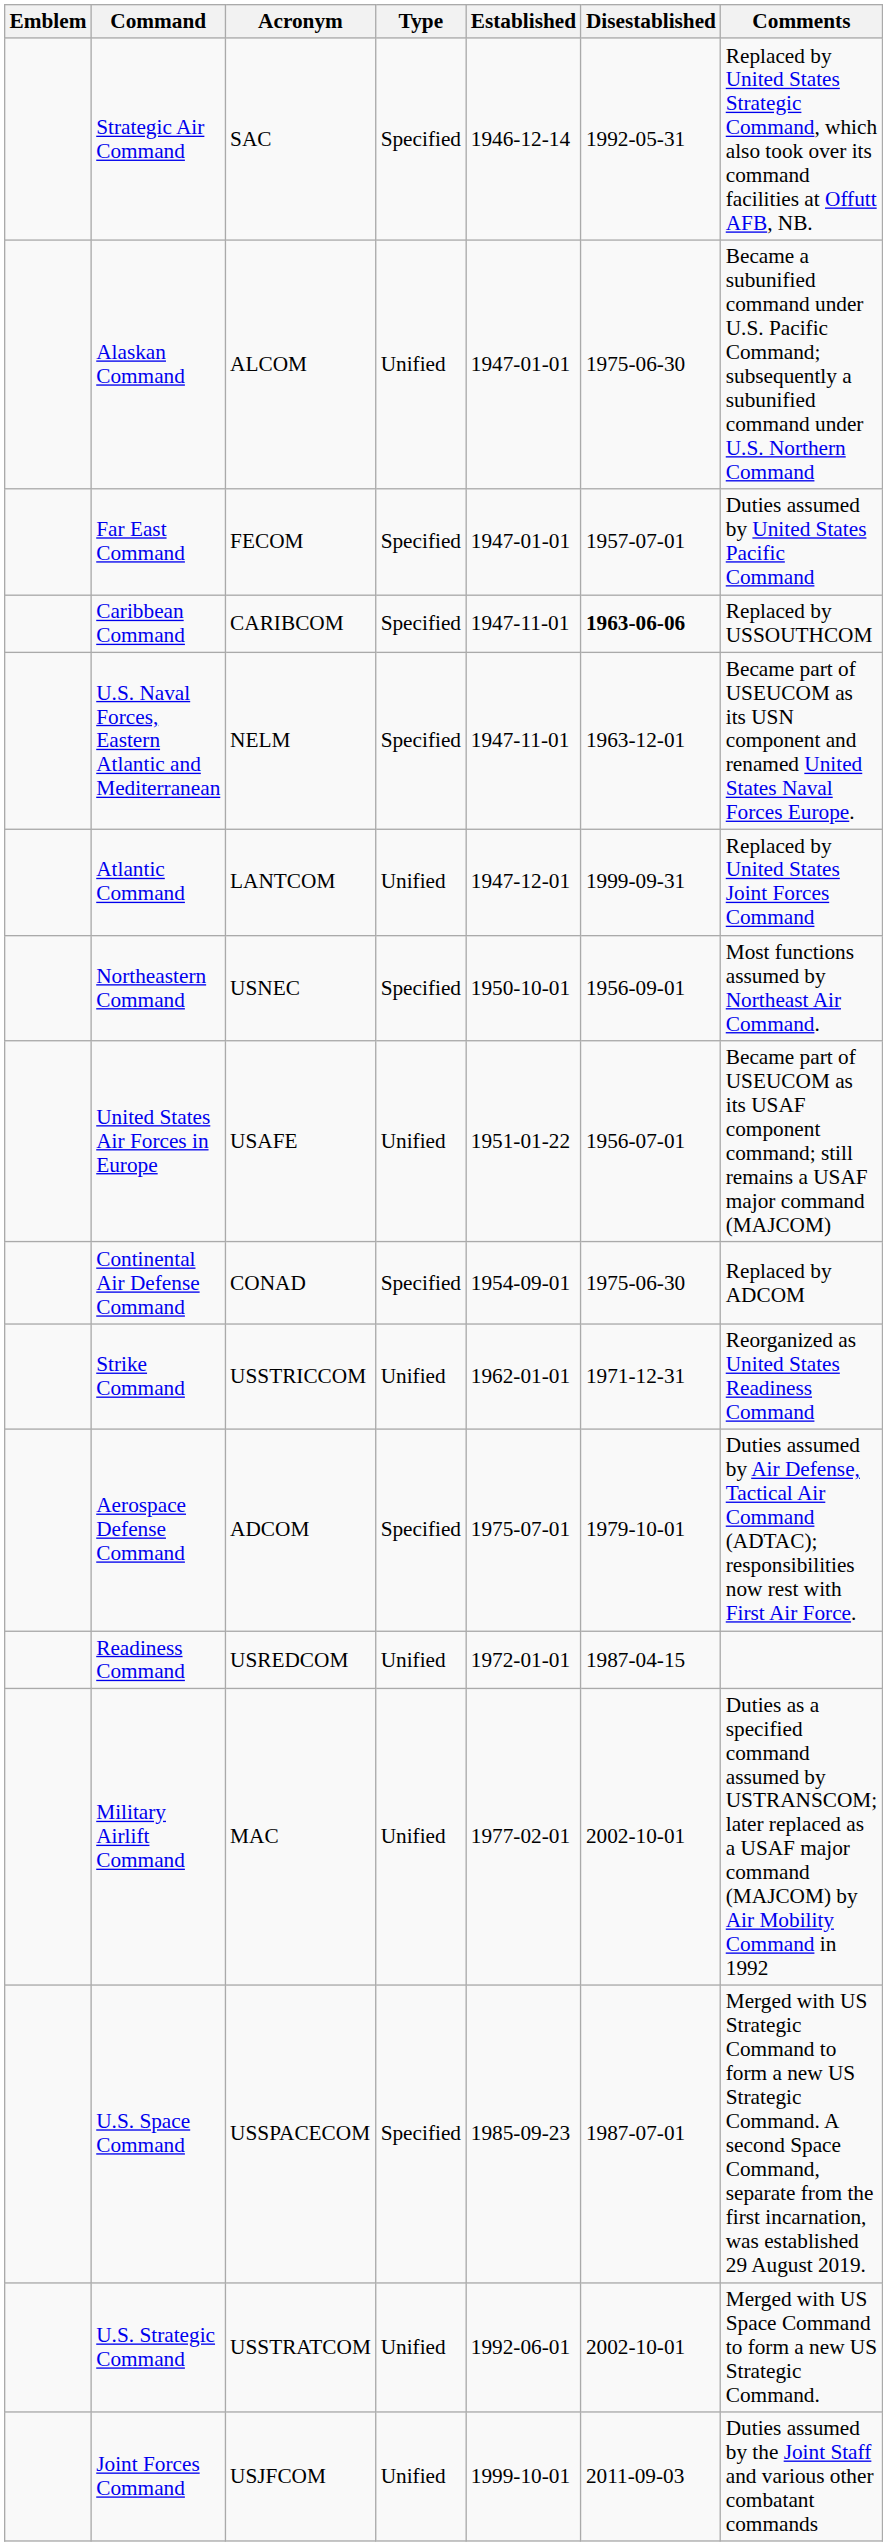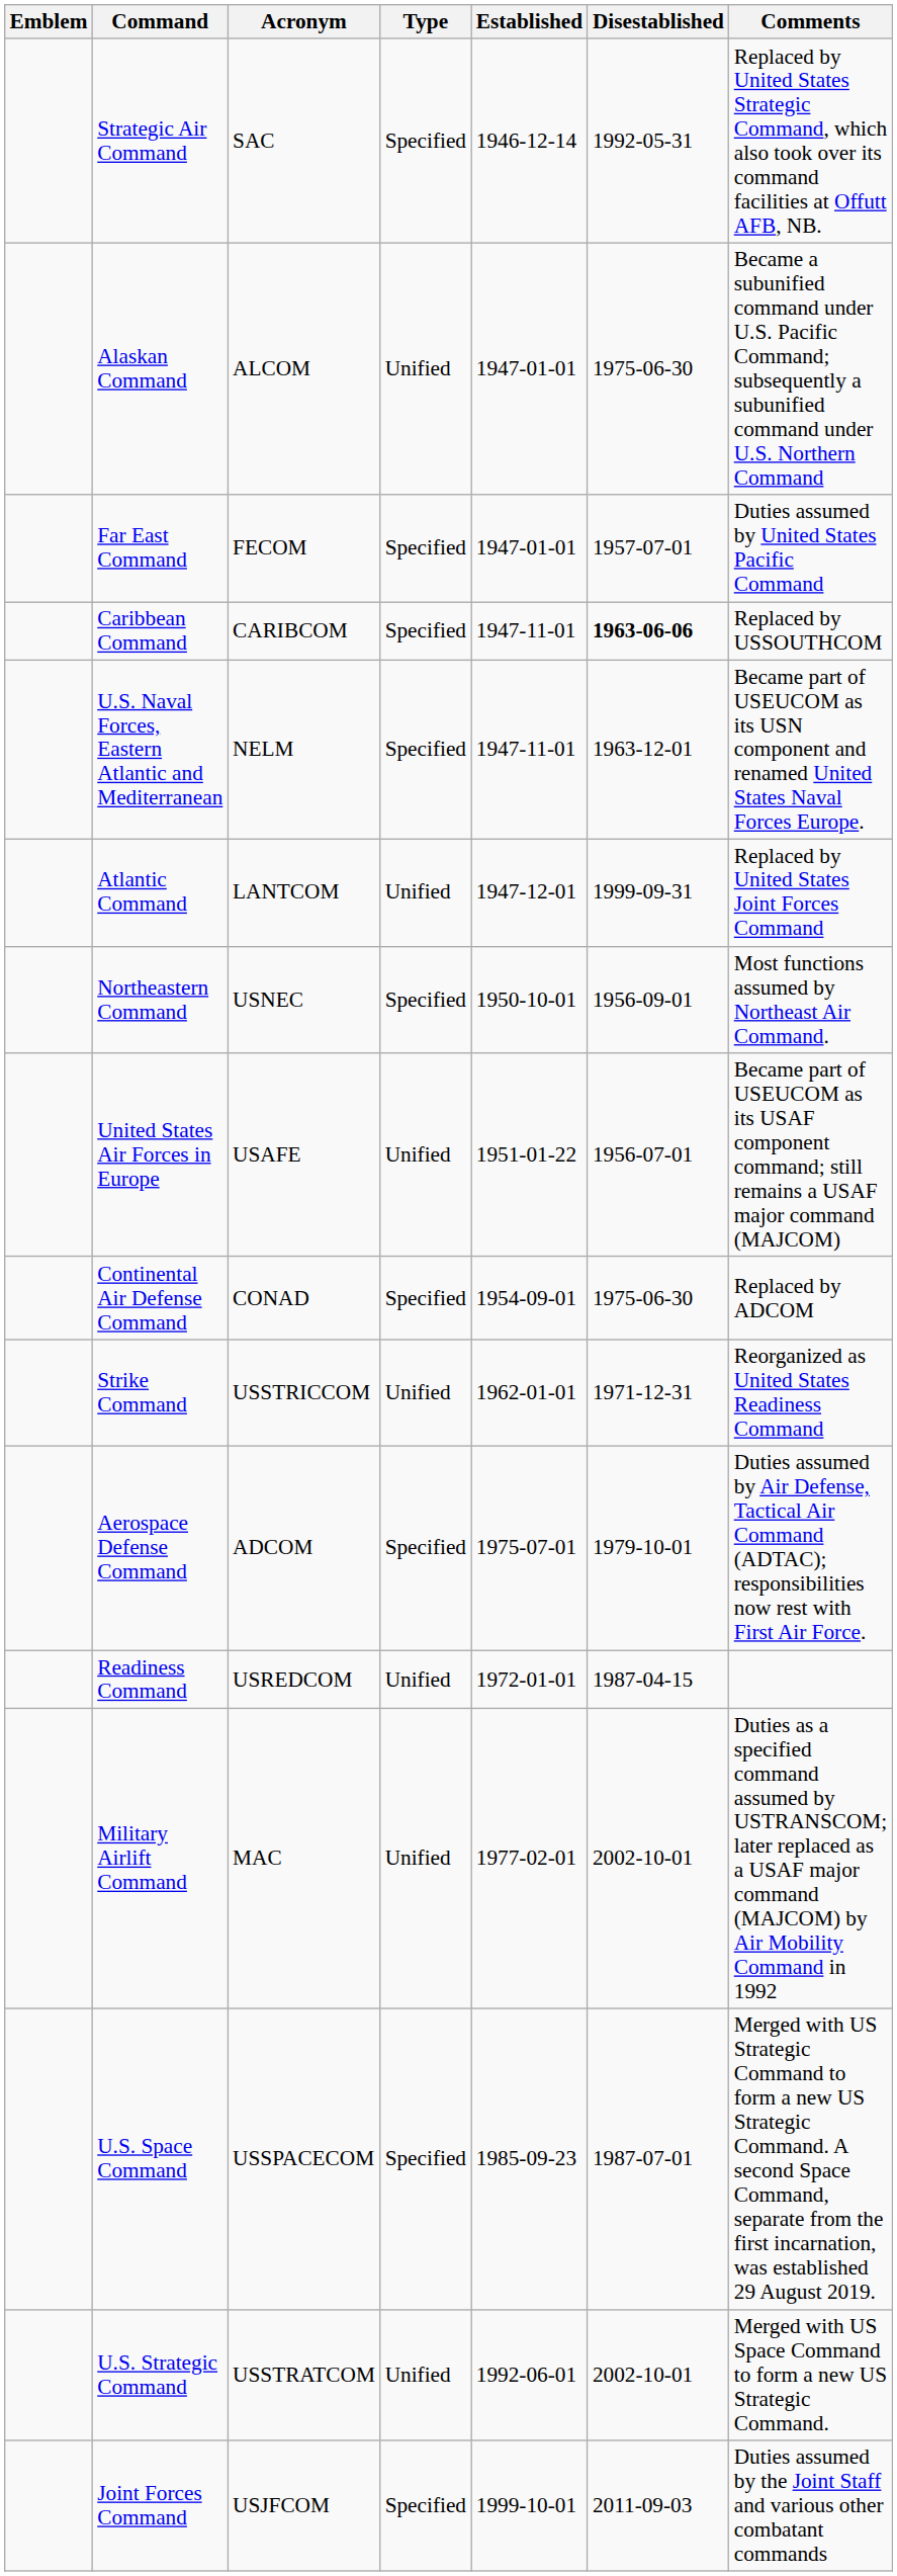 <table class="wikitable sortable">
 <tr>
 <th>Emblem</th>
 <th>Command</th>
 <th>Acronym</th>
 <th>Type</th>
 <th>Established</th>
 <th>Disestablished</th>
 <th>Comments</th>
 </tr>
 <tr>
 <td></td>
 <td><a href='#'>Strategic Air Command</a></td>
 <td>SAC</td>
 <td>Specified</td>
 <td>1946-12-14</td>
 <td>1992-05-31</td>
 <td>Replaced by <a href='#'>United States Strategic Command</a>, which also took over its command facilities at <a href='#'>Offutt AFB</a>, NB.</td>
 </tr>
 <tr>
 <td></td>
 <td><a href='#'>Alaskan Command</a></td>
 <td>ALCOM</td>
 <td>Unified</td>
 <td>1947-01-01</td>
 <td>1975-06-30</td>
 <td>Became a subunified command under U.S. Pacific Command; subsequently a subunified command under <a href='#'>U.S. Northern Command</a></td>
 </tr>
 <tr>
 <td></td>
 <td><a href='#'>Far East Command</a></td>
 <td>FECOM</td>
 <td>Specified</td>
 <td>1947-01-01</td>
 <td>1957-07-01</td>
 <td>Duties assumed by <a href='#'>United States Pacific Command</a></td>
 </tr>
 <tr>
 <td></td>
 <td><a href='#'>Caribbean Command</a></td>
 <td>CARIBCOM</td>
 <td>Specified</td>
 <td>1947-11-01</td>
 <td><strong>1963-06-06</strong></td>
 <td>Replaced by USSOUTHCOM</td>
 </tr>
 <tr>
 <td></td>
 <td><a href='#'>U.S. Naval Forces, Eastern Atlantic and Mediterranean</a></td>
 <td>NELM</td>
 <td>Specified</td>
 <td>1947-11-01</td>
 <td>1963-12-01</td>
 <td>Became part of USEUCOM as its USN component and renamed <a href='#'>United States Naval Forces Europe</a>.</td>
 </tr>
 <tr>
 <td></td>
 <td><a href='#'>Atlantic Command</a></td>
 <td>LANTCOM</td>
 <td>Unified</td>
 <td>1947-12-01</td>
 <td>1999-09-31</td>
 <td>Replaced by <a href='#'>United States Joint Forces Command</a></td>
 </tr>
 <tr>
 <td></td>
 <td><a href='#'>Northeastern Command</a></td>
 <td>USNEC</td>
 <td>Specified</td>
 <td>1950-10-01</td>
 <td>1956-09-01</td>
 <td>Most functions assumed by <a href='#'>Northeast Air Command</a>.</td>
 </tr>
 <tr>
 <td></td>
 <td><a href='#'>United States Air Forces in Europe</a></td>
 <td>USAFE</td>
 <td>Unified</td>
 <td>1951-01-22</td>
 <td>1956-07-01</td>
 <td>Became part of USEUCOM as its USAF component command; still remains a USAF major command (MAJCOM)</td>
 </tr>
 <tr>
 <td></td>
 <td><a href='#'>Continental Air Defense Command</a></td>
 <td>CONAD</td>
 <td>Specified</td>
 <td>1954-09-01</td>
 <td>1975-06-30</td>
 <td>Replaced by ADCOM</td>
 </tr>
 <tr>
 <td></td>
 <td><a href='#'>Strike Command</a></td>
 <td>USSTRICCOM</td>
 <td>Unified</td>
 <td>1962-01-01</td>
 <td>1971-12-31</td>
 <td>Reorganized as <a href='#'>United States Readiness Command</a></td>
 </tr>
 <tr>
 <td></td>
 <td><a href='#'>Aerospace Defense Command</a></td>
 <td>ADCOM</td>
 <td>Specified</td>
 <td>1975-07-01</td>
 <td>1979-10-01</td>
 <td>Duties assumed by <a href='#'>Air Defense, Tactical Air Command</a> (ADTAC); responsibilities now rest with <a href='#'>First Air Force</a>.</td>
 </tr>
 <tr>
 <td></td>
 <td><a href='#'>Readiness Command</a></td>
 <td>USREDCOM</td>
 <td>Unified</td>
 <td>1972-01-01</td>
 <td>1987-04-15</td>
 <td></td>
 </tr>
 <tr>
 <td></td>
 <td><a href='#'>Military Airlift Command</a></td>
 <td>MAC</td>
 <td>Unified</td>
 <td>1977-02-01</td>
 <td>2002-10-01</td>
 <td>Duties as a specified command assumed by USTRANSCOM; later replaced as a USAF major command (MAJCOM) by <a href='#'>Air Mobility Command</a> in 1992</td>
 </tr>
 <tr>
 <td></td>
 <td><a href='#'>U.S. Space Command</a></td>
 <td>USSPACECOM</td>
 <td>Specified</td>
 <td>1985-09-23</td>
 <td>1987-07-01</td>
 <td>Merged with US Strategic Command to form a new US Strategic Command. A second Space Command, separate from the first incarnation, was established 29 August 2019.</td>
 </tr>
 <tr>
 <td></td>
 <td><a href='#'>U.S. Strategic Command</a></td>
 <td>USSTRATCOM</td>
 <td>Unified</td>
 <td>1992-06-01</td>
 <td>2002-10-01</td>
 <td>Merged with US Space Command to form a new US Strategic Command.</td>
 </tr>
 <tr>
 <td></td>
 <td><a href='#'>Joint Forces Command</a></td>
 <td>USJFCOM</td>
-<td>Unified</td>
+<td>Specified</td>
 <td>1999-10-01</td>
 <td>2011-09-03</td>
 <td>Duties assumed by the <a href='#'>Joint Staff</a> and various other combatant commands</td>
 </tr>
 </table>
